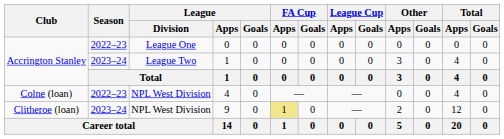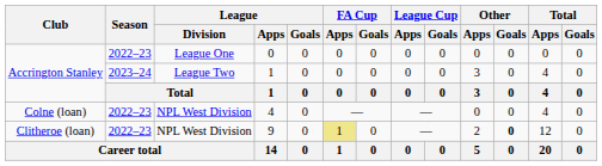 <table class="wikitable" style="text-align: center">
 <tr>
 <th rowspan="2">Club</th>
 <th rowspan="2">Season</th>
 <th colspan="3">League</th>
 <th colspan="2"><a href='#'>FA Cup</a></th>
 <th colspan="2"><a href='#'>League Cup</a></th>
 <th colspan="2">Other</th>
 <th colspan="2">Total</th>
 </tr>
 <tr>
 <th>Division</th>
 <th>Apps</th>
 <th>Goals</th>
 <th>Apps</th>
 <th>Goals</th>
 <th>Apps</th>
 <th>Goals</th>
 <th>Apps</th>
 <th>Goals</th>
 <th>Apps</th>
 <th>Goals</th>
 </tr>
 <tr>
 <td rowspan="3"><a href='#'>Accrington Stanley</a></td>
 <td><a href='#'>2022–23</a></td>
 <td><a href='#'>League One</a></td>
 <td>0</td>
 <td>0</td>
 <td>0</td>
 <td>0</td>
 <td>0</td>
 <td>0</td>
 <td>0</td>
 <td>0</td>
 <td>0</td>
 <td>0</td>
 </tr>
 <tr>
 <td><a href='#'>2023–24</a></td>
 <td><a href='#'>League Two</a></td>
 <td>1</td>
 <td>0</td>
 <td>0</td>
 <td>0</td>
 <td>0</td>
 <td>0</td>
 <td>3</td>
 <td>0</td>
 <td>4</td>
 <td>0</td>
 </tr>
 <tr>
 <th colspan="2">Total</th>
 <th>1</th>
 <th>0</th>
 <th>0</th>
 <th>0</th>
 <th>0</th>
 <th>0</th>
 <th>3</th>
 <th>0</th>
 <th>4</th>
 <th>0</th>
 </tr>
 <tr>
 <td><a href='#'>Colne</a> (loan)</td>
 <td><a href='#'>2022–23</a></td>
 <td><a href='#'>NPL West Division</a></td>
 <td>4</td>
 <td>0</td>
 <td colspan="2">—</td>
 <td colspan="2">—</td>
 <td>0</td>
 <td>0</td>
 <td>4</td>
 <td>0</td>
 </tr>
 <tr>
 <td><a href='#'>Clitheroe</a> (loan)</td>
-<td><a href='#'>2023–24</a></td>
+<td><a href='#'>2022–23</a></td>
 <td>NPL West Division</td>
 <td>9</td>
 <td>0</td>
 <td style="background: khaki;">1</td>
 <td>0</td>
 <td colspan="2">—</td>
 <td>2</td>
-<td>0</td>
+<td><strong>0</strong></td>
 <td>12</td>
 <td>0</td>
 </tr>
 <tr>
 <th colspan="3">Career total</th>
 <th>14</th>
 <th>0</th>
 <th>1</th>
 <th>0</th>
 <th>0</th>
 <th>0</th>
 <th>5</th>
 <th>0</th>
 <th>20</th>
 <th>0</th>
 </tr>
 </table>
